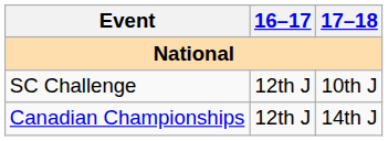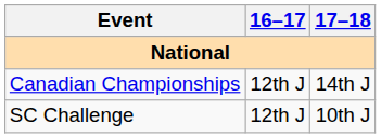 <table class="wikitable" style="text-align:center">
 <tr>
 <th>Event</th>
 <th><a href='#'>16–17</a></th>
 <th><a href='#'>17–18</a></th>
 </tr>
 <tr>
 <th colspan="3" style="background-color: #ffdead; " align="center">National</th>
 </tr>
 <tr>
+<td align="left"><a href='#'>Canadian Championships</a></td>
+<td>12th J</td>
+<td>14th J</td>
+</tr>
+<tr>
 <td align="left">SC Challenge</td>
 <td>12th J</td>
 <td>10th J</td>
 </tr>
-<tr>
-<td align="left"><a href='#'>Canadian Championships</a></td>
-<td>12th J</td>
-<td>14th J</td>
-</tr>
 </table>
